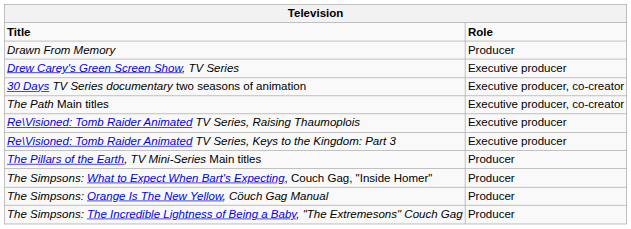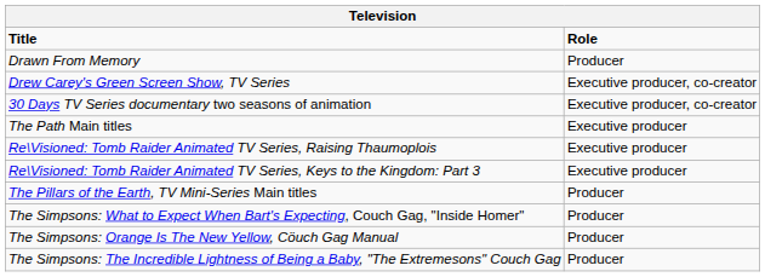 <table class="wikitable mw-collapsible mw-collapsed">
 <tr>
 <th colspan="2"><strong>Television</strong></th>
 </tr>
 <tr>
 <td><strong>Title</strong></td>
 <td><strong>Role</strong></td>
 </tr>
 <tr>
 <td><em>Drawn From Memory</em></td>
 <td>Producer</td>
 </tr>
 <tr>
 <td><em><a href='#'>Drew Carey's Green Screen Show</a>, TV Series</em></td>
-<td>Executive producer</td>
+<td>Executive producer, co-creator</td>
 </tr>
 <tr>
 <td><em><a href='#'>30 Days</a> TV Series documentary</em> two seasons of animation</td>
 <td>Executive producer, co-creator</td>
 </tr>
 <tr>
 <td><em>The Path</em> Main titles</td>
-<td>Executive producer, co-creator</td>
+<td>Executive producer</td>
 </tr>
 <tr>
 <td><em><a href='#'>Re\Visioned: Tomb Raider Animated</a> TV Series, Raising Thaumoplois</em></td>
 <td>Executive producer</td>
 </tr>
 <tr>
 <td><em><a href='#'>Re\Visioned: Tomb Raider Animated</a> TV Series, Keys to the Kingdom: Part 3</em></td>
 <td>Executive producer</td>
 </tr>
 <tr>
 <td><em><a href='#'>The Pillars of the Earth</a>, TV Mini-Series</em> Main titles</td>
 <td>Producer</td>
 </tr>
 <tr>
 <td><em>The Simpsons: <a href='#'>What to Expect When Bart's Expecting</a></em>, Couch Gag, "Inside Homer"</td>
 <td>Producer</td>
 </tr>
 <tr>
 <td><em>The Simpsons: <a href='#'>Orange Is The New Yellow</a>, Cöuch Gag Manual</em></td>
 <td>Producer</td>
 </tr>
 <tr>
 <td><em>The Simpsons: <a href='#'>The Incredible Lightness of Being a Baby</a>, "The Extremesons" Couch Gag</em></td>
 <td>Producer</td>
 </tr>
 </table>
